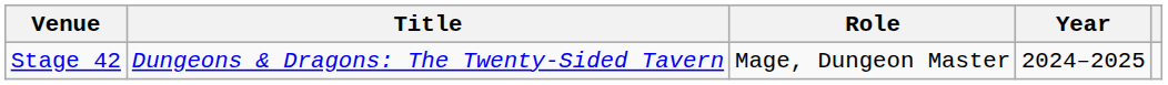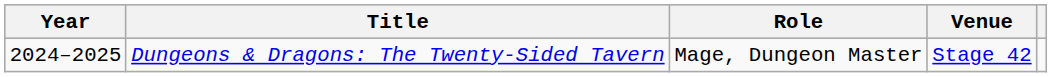 <table class="wikitable sortable">
 <tr>
-<th>Venue</th>
+<th>Year</th>
 <th>Title</th>
 <th>Role</th>
-<th>Year</th>
+<th>Venue</th>
 <th class="unsortable"></th>
 </tr>
 <tr>
-<td><a href='#'>Stage 42</a></td>
+<td>2024–2025</td>
 <td><em><a href='#'>Dungeons & Dragons: The Twenty-Sided Tavern</a></em></td>
 <td>Mage, Dungeon Master</td>
-<td>2024–2025</td>
+<td><a href='#'>Stage 42</a></td>
 <td></td>
 </tr>
 </table>
